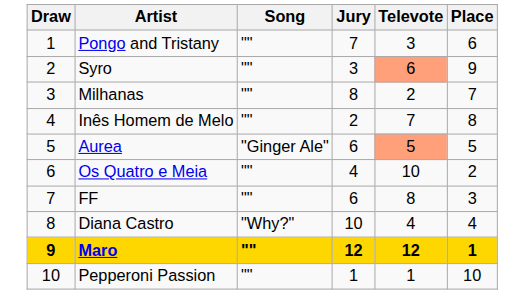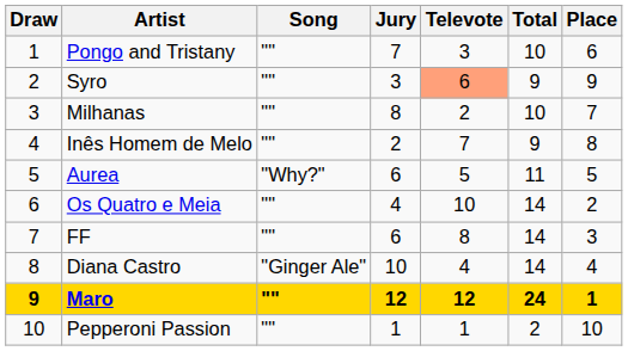 <table class="sortable wikitable" style="margin: 1em auto 1em auto; text-align:center">
 <tr>
 <th>Draw</th>
 <th>Artist</th>
 <th>Song</th>
 <th>Jury</th>
 <th>Televote</th>
+<th>Total</th>
 <th>Place</th>
 </tr>
 <tr>
 <td>1</td>
 <td align="left"><a href='#'>Pongo</a> and Tristany</td>
 <td align="left">""</td>
 <td>7</td>
 <td>3</td>
+<td>10</td>
 <td>6</td>
 </tr>
 <tr>
 <td>2</td>
 <td align="left">Syro</td>
 <td align="left">""</td>
 <td>3</td>
 <td style="background: lightsalmon;">6</td>
 <td>9</td>
+<td>9</td>
 </tr>
 <tr>
 <td>3</td>
 <td align="left">Milhanas</td>
 <td align="left">""</td>
 <td>8</td>
 <td>2</td>
+<td>10</td>
 <td>7</td>
 </tr>
 <tr>
 <td>4</td>
 <td align="left">Inês Homem de Melo</td>
 <td align="left">""</td>
 <td>2</td>
 <td>7</td>
+<td>9</td>
 <td>8</td>
 </tr>
 <tr>
 <td>5</td>
 <td align="left"><a href='#'>Aurea</a></td>
-<td align="left">"Ginger Ale"</td>
+<td align="left">"Why?"</td>
 <td>6</td>
-<td style="background: lightsalmon;">5</td>
+<td>5</td>
+<td>11</td>
 <td>5</td>
 </tr>
 <tr>
 <td>6</td>
 <td align="left"><a href='#'>Os Quatro e Meia</a></td>
 <td align="left">""</td>
 <td>4</td>
 <td>10</td>
+<td>14</td>
 <td>2</td>
 </tr>
 <tr>
 <td>7</td>
 <td align="left">FF</td>
 <td align="left">""</td>
 <td>6</td>
 <td>8</td>
+<td>14</td>
 <td>3</td>
 </tr>
 <tr>
 <td>8</td>
 <td align="left">Diana Castro</td>
-<td align="left">"Why?"</td>
+<td align="left">"Ginger Ale"</td>
 <td>10</td>
 <td>4</td>
+<td>14</td>
 <td>4</td>
 </tr>
 <tr style="font-weight:bold; background:gold;">
 <td>9</td>
 <td align="left"><a href='#'>Maro</a></td>
 <td align="left">""</td>
 <td>12</td>
 <td>12</td>
+<td>24</td>
 <td>1</td>
 </tr>
 <tr>
 <td>10</td>
 <td align="left">Pepperoni Passion</td>
 <td align="left">""</td>
 <td>1</td>
 <td>1</td>
+<td>2</td>
 <td>10</td>
 </tr>
 </table>
